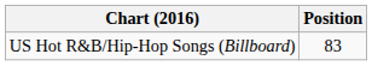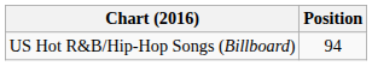 <table class="wikitable">
 <tr>
 <th>Chart (2016)</th>
 <th>Position</th>
 </tr>
 <tr>
 <td>US Hot R&B/Hip-Hop Songs (<em>Billboard</em>)</td>
-<td style="text-align:center">83</td>
+<td style="text-align:center">94</td>
 </tr>
 </table>
